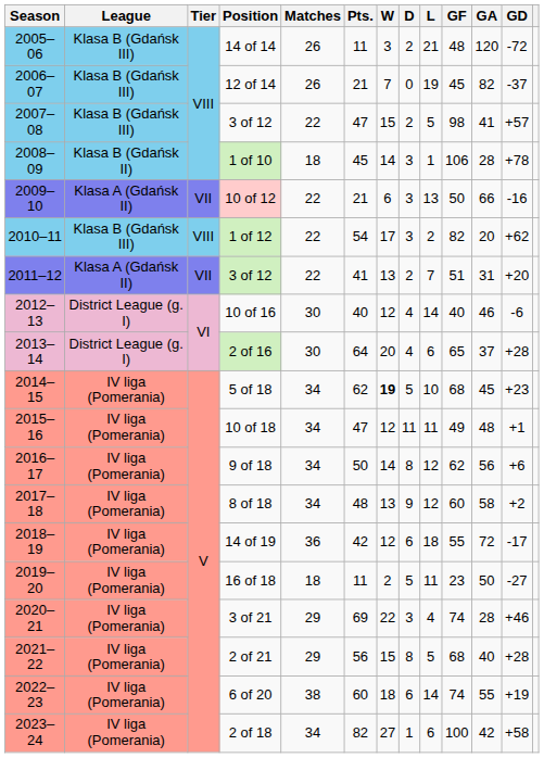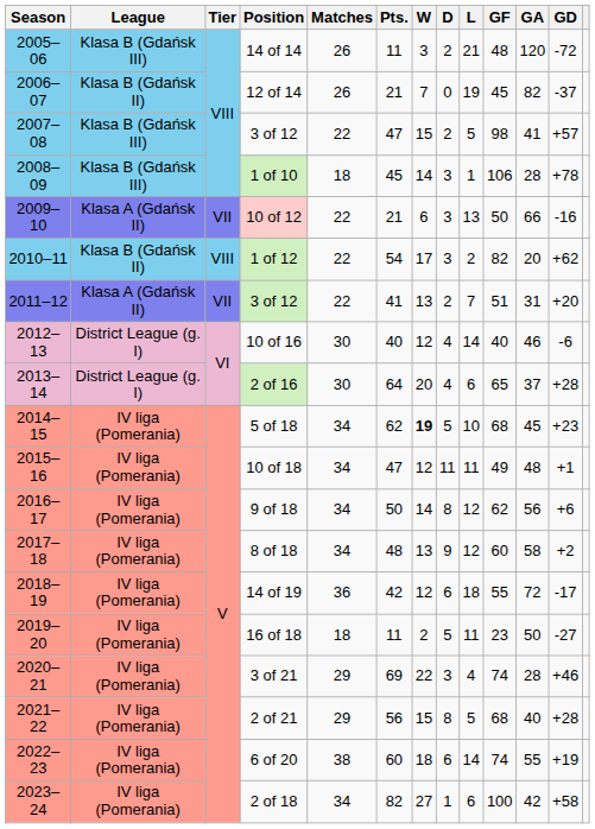 <table class="wikitable" style="text-align: center">
 <tr>
 <th>Season</th>
 <th>League</th>
 <th>Tier</th>
 <th>Position</th>
 <th>Matches</th>
 <th>Pts.</th>
 <th>W</th>
 <th>D</th>
 <th>L</th>
 <th>GF</th>
 <th>GA</th>
 <th>GD</th>
 <th></th>
 </tr>
 <tr>
 <td bgcolor="#7ECFED">2005–06</td>
 <td bgcolor="#7ECFED">Klasa B (Gdańsk III)</td>
 <td bgcolor="#7ECFED"rowspan=4>VIII</td>
 <td>14 of 14</td>
 <td>26</td>
 <td>11</td>
 <td>3</td>
 <td>2</td>
 <td>21</td>
 <td>48</td>
 <td>120</td>
 <td>-72</td>
 <td></td>
 </tr>
 <tr>
 <td bgcolor="#7ECFED">2006–07</td>
-<td bgcolor="#7ECFED">Klasa B (Gdańsk III)</td>
+<td bgcolor="#7ECFED">Klasa B (Gdańsk II)</td>
 <td>12 of 14</td>
 <td>26</td>
 <td>21</td>
 <td>7</td>
 <td>0</td>
 <td>19</td>
 <td>45</td>
 <td>82</td>
 <td>-37</td>
 <td></td>
 </tr>
 <tr>
 <td bgcolor="#7ECFED">2007–08</td>
 <td bgcolor="#7ECFED">Klasa B (Gdańsk III)</td>
 <td>3 of 12</td>
 <td>22</td>
 <td>47</td>
 <td>15</td>
 <td>2</td>
 <td>5</td>
 <td>98</td>
 <td>41</td>
 <td>+57</td>
 <td></td>
 </tr>
 <tr>
 <td bgcolor="#7ECFED">2008–09</td>
-<td bgcolor="#7ECFED">Klasa B (Gdańsk II)</td>
+<td bgcolor="#7ECFED">Klasa B (Gdańsk III)</td>
 <td bgcolor="#D0F0C0">1 of 10</td>
 <td>18</td>
 <td>45</td>
 <td>14</td>
 <td>3</td>
 <td>1</td>
 <td>106</td>
 <td>28</td>
 <td>+78</td>
 <td></td>
 </tr>
 <tr>
 <td bgcolor="7E80ED">2009–10</td>
 <td bgcolor="#7E80ED">Klasa A (Gdańsk II)</td>
 <td bgcolor="#7E80ED">VII</td>
 <td bgcolor="#FFCCCC">10 of 12</td>
 <td>22</td>
 <td>21</td>
 <td>6</td>
 <td>3</td>
 <td>13</td>
 <td>50</td>
 <td>66</td>
 <td>-16</td>
 <td></td>
 </tr>
 <tr>
 <td bgcolor="#7ECFED">2010–11</td>
-<td bgcolor="#7ECFED">Klasa B (Gdańsk III)</td>
+<td bgcolor="#7ECFED">Klasa B (Gdańsk II)</td>
 <td bgcolor="#7ECFED">VIII</td>
 <td bgcolor="#D0F0C0">1 of 12</td>
 <td>22</td>
 <td>54</td>
 <td>17</td>
 <td>3</td>
 <td>2</td>
 <td>82</td>
 <td>20</td>
 <td>+62</td>
 <td></td>
 </tr>
 <tr>
 <td bgcolor="#7E80ED">2011–12</td>
 <td bgcolor="#7E80ED">Klasa A (Gdańsk II)</td>
 <td bgcolor="#7E80ED">VII</td>
 <td bgcolor="#D0F0C0">3 of 12</td>
 <td>22</td>
 <td>41</td>
 <td>13</td>
 <td>2</td>
 <td>7</td>
 <td>51</td>
 <td>31</td>
 <td>+20</td>
 <td></td>
 </tr>
 <tr>
 <td bgcolor="#EDB8D3">2012–13</td>
 <td bgcolor="#EDB8D3">District League (g. I)</td>
 <td bgcolor="#EDB8D3"rowspan=2>VI</td>
 <td>10 of 16</td>
 <td>30</td>
 <td>40</td>
 <td>12</td>
 <td>4</td>
 <td>14</td>
 <td>40</td>
 <td>46</td>
 <td>-6</td>
 <td></td>
 </tr>
 <tr>
 <td bgcolor="#EDB8D3">2013–14</td>
 <td bgcolor="#EDB8D3">District League (g. I)</td>
 <td bgcolor="#D0F0C0">2 of 16</td>
 <td>30</td>
 <td>64</td>
 <td>20</td>
 <td>4</td>
 <td>6</td>
 <td>65</td>
 <td>37</td>
 <td>+28</td>
 <td></td>
 </tr>
 <tr>
 <td bgcolor="#ff9a8e">2014–15</td>
 <td bgcolor="#ff9a8e">IV liga (Pomerania)</td>
 <td bgcolor="#ff9a8e"rowspan=10>V</td>
 <td>5 of 18</td>
 <td>34</td>
 <td>62</td>
 <td><strong>19</strong></td>
 <td>5</td>
 <td>10</td>
 <td>68</td>
 <td>45</td>
 <td>+23</td>
 <td></td>
 </tr>
 <tr>
 <td bgcolor="#ff9a8e">2015–16</td>
 <td bgcolor="#ff9a8e">IV liga (Pomerania)</td>
 <td>10 of 18</td>
 <td>34</td>
 <td>47</td>
 <td>12</td>
 <td>11</td>
 <td>11</td>
 <td>49</td>
 <td>48</td>
 <td>+1</td>
 <td></td>
 </tr>
 <tr>
 <td bgcolor="#ff9a8e">2016–17</td>
 <td bgcolor="#ff9a8e">IV liga (Pomerania)</td>
 <td>9 of 18</td>
 <td>34</td>
 <td>50</td>
 <td>14</td>
 <td>8</td>
 <td>12</td>
 <td>62</td>
 <td>56</td>
 <td>+6</td>
 <td></td>
 </tr>
 <tr>
 <td bgcolor="#ff9a8e">2017–18</td>
 <td bgcolor="#ff9a8e">IV liga (Pomerania)</td>
 <td>8 of 18</td>
 <td>34</td>
 <td>48</td>
 <td>13</td>
 <td>9</td>
 <td>12</td>
 <td>60</td>
 <td>58</td>
 <td>+2</td>
 <td></td>
 </tr>
 <tr>
 <td bgcolor="#ff9a8e">2018–19</td>
 <td bgcolor="#ff9a8e">IV liga (Pomerania)</td>
 <td>14 of 19</td>
 <td>36</td>
 <td>42</td>
 <td>12</td>
 <td>6</td>
 <td>18</td>
 <td>55</td>
 <td>72</td>
 <td>-17</td>
 <td></td>
 </tr>
 <tr>
 <td bgcolor="#ff9a8e">2019–20</td>
 <td bgcolor="#ff9a8e">IV liga (Pomerania)</td>
 <td>16 of 18</td>
 <td>18</td>
 <td>11</td>
 <td>2</td>
 <td>5</td>
 <td>11</td>
 <td>23</td>
 <td>50</td>
 <td>-27</td>
 <td></td>
 </tr>
 <tr>
 <td bgcolor="#ff9a8e">2020–21</td>
 <td bgcolor="#ff9a8e">IV liga (Pomerania)</td>
 <td>3 of 21</td>
 <td>29</td>
 <td>69</td>
 <td>22</td>
 <td>3</td>
 <td>4</td>
 <td>74</td>
 <td>28</td>
 <td>+46</td>
 <td></td>
 </tr>
 <tr>
 <td bgcolor="#ff9a8e">2021–22</td>
 <td bgcolor="#ff9a8e">IV liga (Pomerania)</td>
 <td>2 of 21</td>
 <td>29</td>
 <td>56</td>
 <td>15</td>
 <td>8</td>
 <td>5</td>
 <td>68</td>
 <td>40</td>
 <td>+28</td>
 <td></td>
 </tr>
 <tr>
 <td bgcolor="#ff9a8e">2022–23</td>
 <td bgcolor="#ff9a8e">IV liga (Pomerania)</td>
 <td>6 of 20</td>
 <td>38</td>
 <td>60</td>
 <td>18</td>
 <td>6</td>
 <td>14</td>
 <td>74</td>
 <td>55</td>
 <td>+19</td>
 <td></td>
 </tr>
 <tr>
 <td bgcolor="#ff9a8e">2023–24</td>
 <td bgcolor="#ff9a8e">IV liga (Pomerania)</td>
 <td>2 of 18</td>
 <td>34</td>
 <td>82</td>
 <td>27</td>
 <td>1</td>
 <td>6</td>
 <td>100</td>
 <td>42</td>
 <td>+58</td>
 <td></td>
 </tr>
 </table>
